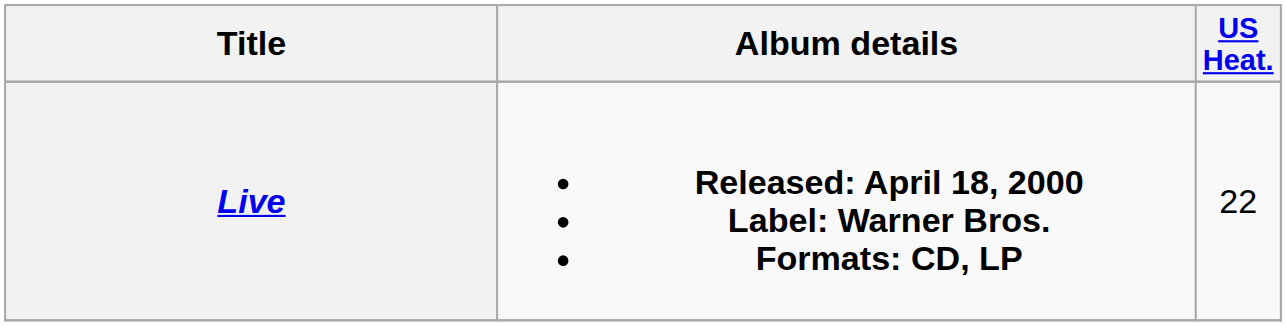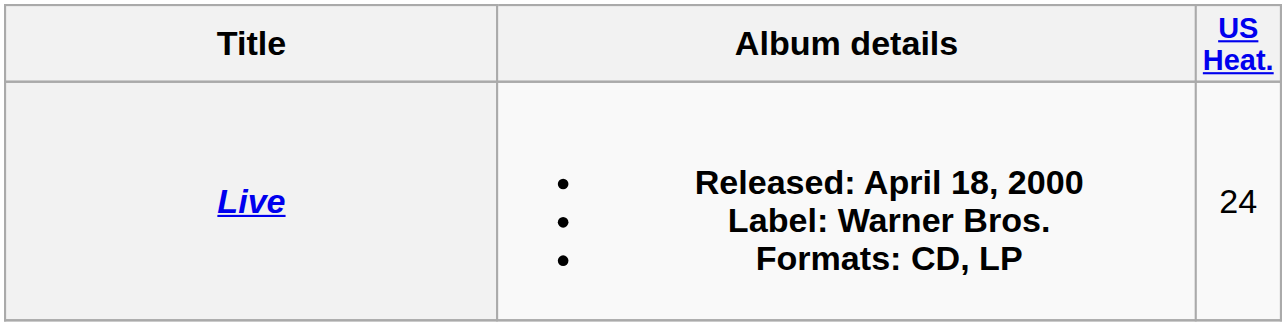 <table class="wikitable plainrowheaders" style="text-align:center;">
 <tr>
 <th scope="col" style="width:14em;">Title</th>
 <th scope="col" style="width:20em;">Album details</th>
 <th scope="col" style="width:2.5em;font-size:85%;"><a href='#'>US Heat.</a><br></th>
 </tr>
 <tr>
 </tr>
 <tr>
 <th scope="row"><em><a href='#'>Live</a></em></th>
 <td><strong><br><ul><li>Released: April 18, 2000</li><li>Label: Warner Bros.</li><li>Formats: CD, LP</li></ul></strong></td>
-<td>22</td>
+<td>24</td>
 </tr>
 <tr>
 </tr>
 </table>
